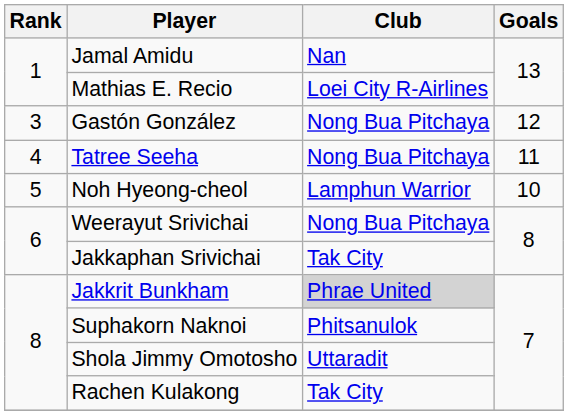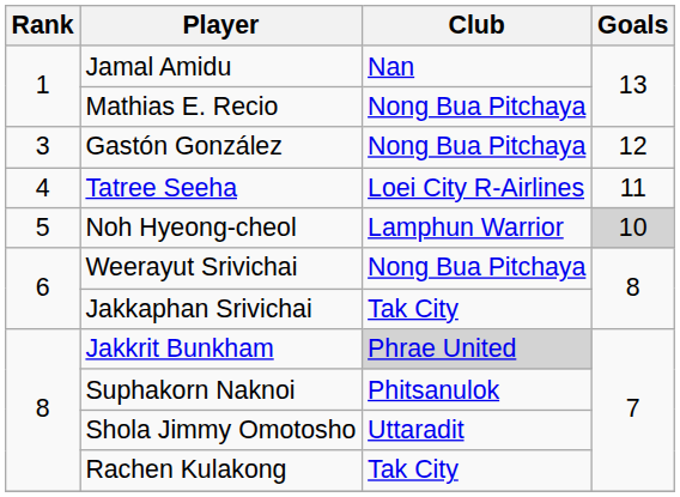 <table class="wikitable" style="text-align:center">
 <tr>
 <th>Rank</th>
 <th>Player</th>
 <th>Club</th>
 <th>Goals</th>
 </tr>
 <tr>
 <td rowspan="2">1</td>
 <td align="left"> Jamal Amidu</td>
 <td align="left"><a href='#'>Nan</a></td>
 <td rowspan="2">13</td>
 </tr>
 <tr>
 <td align="left"> Mathias E. Recio</td>
-<td align="left"><a href='#'>Loei City R-Airlines</a></td>
+<td align="left"><a href='#'>Nong Bua Pitchaya</a></td>
 </tr>
 <tr>
 <td>3</td>
 <td align="left"> Gastón González</td>
 <td align="left"><a href='#'>Nong Bua Pitchaya</a></td>
 <td>12</td>
 </tr>
 <tr>
 <td>4</td>
 <td align="left"> <a href='#'>Tatree Seeha</a></td>
-<td align="left"><a href='#'>Nong Bua Pitchaya</a></td>
+<td align="left"><a href='#'>Loei City R-Airlines</a></td>
 <td>11</td>
 </tr>
 <tr>
 <td>5</td>
 <td align="left"> Noh Hyeong-cheol</td>
 <td align="left"><a href='#'>Lamphun Warrior</a></td>
-<td>10</td>
+<td style="background: lightgrey;">10</td>
 </tr>
 <tr>
 <td rowspan="2">6</td>
 <td align="left"> Weerayut Srivichai</td>
 <td align="left"><a href='#'>Nong Bua Pitchaya</a></td>
 <td rowspan="2">8</td>
 </tr>
 <tr>
 <td align="left"> Jakkaphan Srivichai</td>
 <td align="left"><a href='#'>Tak City</a></td>
 </tr>
 <tr>
 <td rowspan="4">8</td>
 <td align="left"> <a href='#'>Jakkrit Bunkham</a></td>
 <td align="left" style="background: lightgrey;"><a href='#'>Phrae United</a></td>
 <td rowspan="4">7</td>
 </tr>
 <tr>
 <td align="left"> Suphakorn Naknoi</td>
 <td align="left"><a href='#'>Phitsanulok</a></td>
 </tr>
 <tr>
 <td align="left"> Shola Jimmy Omotosho</td>
 <td align="left"><a href='#'>Uttaradit</a></td>
 </tr>
 <tr>
 <td align="left"> Rachen Kulakong</td>
 <td align="left"><a href='#'>Tak City</a></td>
 </tr>
 <tr>
 </tr>
 </table>
